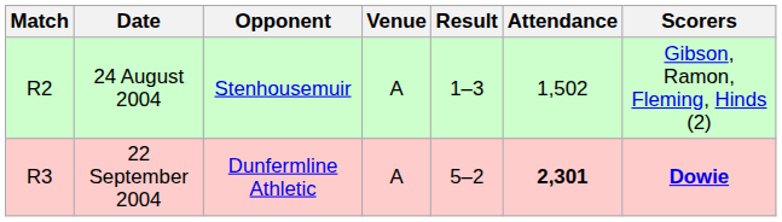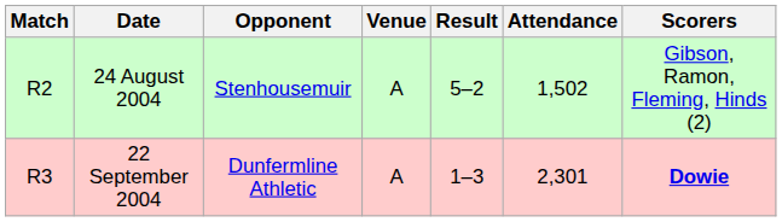 <table class="wikitable" style="font-size:100%; text-align:center">
 <tr>
 <th>Match</th>
 <th>Date</th>
 <th>Opponent</th>
 <th>Venue</th>
 <th>Result</th>
 <th>Attendance</th>
 <th>Scorers</th>
 </tr>
 <tr style="background: #CCFFCC;">
 <td>R2</td>
 <td>24 August 2004</td>
 <td><a href='#'>Stenhousemuir</a></td>
 <td>A</td>
-<td>1–3</td>
+<td>5–2</td>
 <td>1,502</td>
 <td><a href='#'>Gibson</a>, Ramon, <a href='#'>Fleming</a>, <a href='#'>Hinds</a> (2)</td>
 </tr>
 <tr style="background: #FFCCCC;">
 <td>R3</td>
 <td>22 September 2004</td>
 <td><a href='#'>Dunfermline Athletic</a></td>
 <td>A</td>
-<td>5–2</td>
-<td><strong>2,301</strong></td>
+<td>1–3</td>
+<td>2,301</td>
 <td><strong><a href='#'>Dowie</a></strong></td>
 </tr>
 </table>
